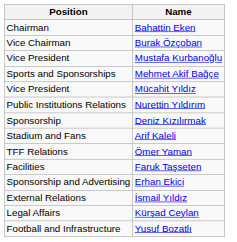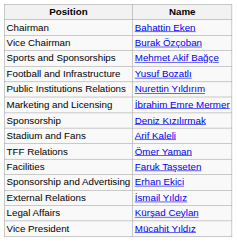 <table class="wikitable" style="text-align:left;">
 <tr>
 <th>Position</th>
 <th>Name</th>
 </tr>
 <tr>
 <td>Chairman</td>
 <td> <a href='#'>Bahattin Eken</a></td>
 </tr>
 <tr>
 <td>Vice Chairman</td>
 <td> <a href='#'>Burak Özçoban</a></td>
 </tr>
 <tr>
-<td>Vice President</td>
-<td> <a href='#'>Mustafa Kurbanoğlu</a></td>
-</tr>
-<tr>
 <td>Sports and Sponsorships</td>
 <td> <a href='#'>Mehmet Akif Bağçe</a></td>
 </tr>
 <tr>
-<td>Vice President</td>
-<td> <a href='#'>Mücahit Yıldız</a></td>
+<td>Football and Infrastructure</td>
+<td> <a href='#'>Yusuf Bozatlı</a></td>
 </tr>
 <tr>
 <td>Public Institutions Relations</td>
 <td> <a href='#'>Nurettin Yıldırım</a></td>
+</tr>
+<tr>
+<td>Marketing and Licensing</td>
+<td> <a href='#'>İbrahim Emre Mermer</a></td>
 </tr>
 <tr>
 <td>Sponsorship</td>
 <td> <a href='#'>Deniz Kızılırmak</a></td>
 </tr>
 <tr>
 <td>Stadium and Fans</td>
 <td> <a href='#'>Arif Kaleli</a></td>
 </tr>
 <tr>
 <td>TFF Relations</td>
 <td> <a href='#'>Ömer Yaman</a></td>
 </tr>
 <tr>
 <td>Facilities</td>
 <td> <a href='#'>Faruk Taşseten</a></td>
 </tr>
 <tr>
 <td>Sponsorship and Advertising</td>
 <td> <a href='#'>Erhan Ekici</a></td>
 </tr>
 <tr>
 <td>External Relations</td>
 <td> <a href='#'>İsmail Yıldız</a></td>
 </tr>
 <tr>
 <td>Legal Affairs</td>
 <td> <a href='#'>Kürşad Ceylan</a></td>
 </tr>
 <tr>
-<td>Football and Infrastructure</td>
-<td> <a href='#'>Yusuf Bozatlı</a></td>
+<td>Vice President</td>
+<td> <a href='#'>Mücahit Yıldız</a></td>
 </tr>
 </table>
